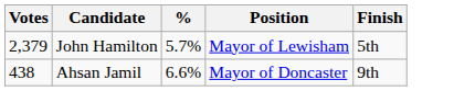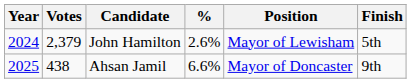 <table class="wikitable">
 <tr>
+<th>Year</th>
 <th>Votes</th>
 <th>Candidate</th>
 <th>%</th>
 <th>Position</th>
 <th>Finish</th>
 </tr>
 <tr>
+<td><a href='#'>2024</a></td>
 <td>2,379</td>
 <td>John Hamilton</td>
-<td>5.7%</td>
+<td>2.6%</td>
 <td><a href='#'>Mayor of Lewisham</a></td>
 <td>5th</td>
 </tr>
 <tr>
+<td><a href='#'>2025</a></td>
 <td>438</td>
 <td>Ahsan Jamil</td>
 <td>6.6%</td>
 <td><a href='#'>Mayor of Doncaster</a></td>
 <td>9th</td>
 </tr>
 </table>
